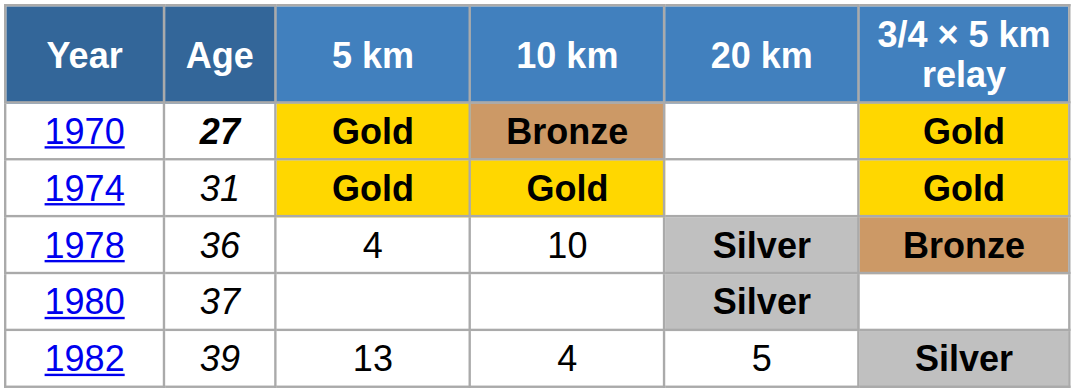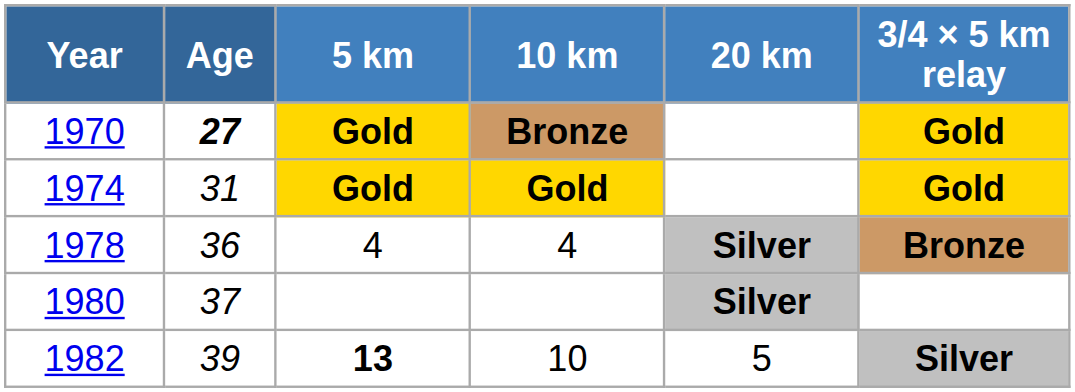 <table class="wikitable" style="font-size:95%; text-align:center; border:grey solid 1px; border-collapse:collapse; background:#ffffff;">
 <tr>
 <th style="background-color:#369; color:white; width:60px;"> Year </th>
 <th style="background-color:#369; color:white; width:40px;"> Age </th>
 <th style="background-color:#4180be; color:white; width:75px;"> 5 km </th>
 <th style="background-color:#4180be; color:white; width:75px;"> 10 km </th>
 <th style="background-color:#4180be; color:white; width:75px;"> 20 km </th>
 <th style="background-color:#4180be; color:white; width:75px;"> 3/4 × 5 km <br> relay </th>
 </tr>
 <tr>
 <td><a href='#'>1970</a></td>
 <td><strong><em>27</em></strong></td>
 <td style="background:gold;"><strong>Gold</strong></td>
 <td bgcolor="cc9966"><strong>Bronze</strong></td>
 <td></td>
 <td style="background:gold;"><strong>Gold</strong></td>
 </tr>
 <tr>
 <td><a href='#'>1974</a></td>
 <td><em>31</em></td>
 <td style="background:gold;"><strong>Gold</strong></td>
 <td style="background:gold;"><strong>Gold</strong></td>
 <td></td>
 <td style="background:gold;"><strong>Gold</strong></td>
 </tr>
 <tr>
 <td><a href='#'>1978</a></td>
 <td><em>36</em></td>
 <td>4</td>
-<td>10</td>
+<td>4</td>
 <td style="background:silver;"><strong>Silver</strong></td>
 <td bgcolor="cc9966"><strong>Bronze</strong></td>
 </tr>
 <tr>
 <td><a href='#'>1980</a></td>
 <td><em>37</em></td>
 <td></td>
 <td></td>
 <td style="background:silver;"><strong>Silver</strong></td>
 <td></td>
 </tr>
 <tr>
 <td><a href='#'>1982</a></td>
 <td><em>39</em></td>
-<td>13</td>
-<td>4</td>
+<td><strong>13</strong></td>
+<td>10</td>
 <td>5</td>
 <td style="background:silver;"><strong>Silver</strong></td>
 </tr>
 </table>
